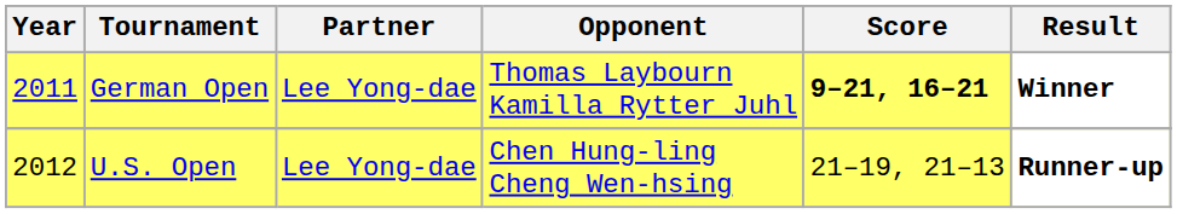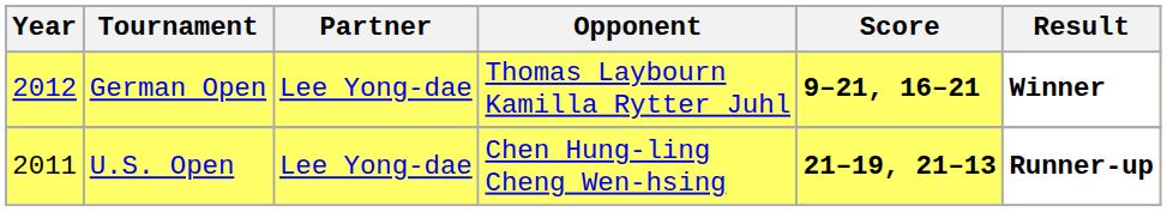 <table class="sortable wikitable" style="font-size: 90%;">
 <tr>
 <th>Year</th>
 <th>Tournament</th>
 <th>Partner</th>
 <th>Opponent</th>
 <th>Score</th>
 <th>Result</th>
 </tr>
 <tr style="background:#FFFF67">
-<td align="center"><a href='#'>2011</a></td>
+<td align="center"><a href='#'>2012</a></td>
 <td align="left"><a href='#'>German Open</a></td>
 <td align="left"> <a href='#'>Lee Yong-dae</a></td>
 <td align="left"> <a href='#'>Thomas Laybourn</a><br> <a href='#'>Kamilla Rytter Juhl</a></td>
 <td align="left"><strong>9–21, 16–21</strong></td>
 <td style="text-align:left; background:white"> <strong>Winner</strong></td>
 </tr>
 <tr>
 </tr>
 <tr style="background:#FFFF67">
-<td align="center">2012</td>
+<td align="center">2011</td>
 <td align="left"><a href='#'>U.S. Open</a></td>
 <td align="left"> <a href='#'>Lee Yong-dae</a></td>
 <td align="left"> <a href='#'>Chen Hung-ling</a><br> <a href='#'>Cheng Wen-hsing</a></td>
-<td align="left">21–19, 21–13</td>
+<td align="left"><strong>21–19, 21–13</strong></td>
 <td style="text-align:left; background:white"> <strong>Runner-up</strong></td>
 </tr>
 </table>
